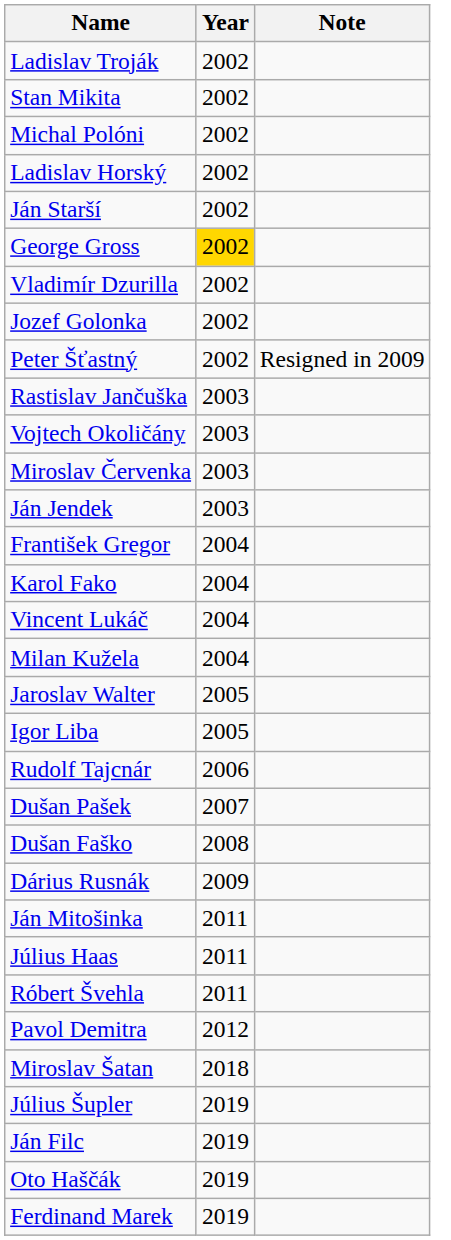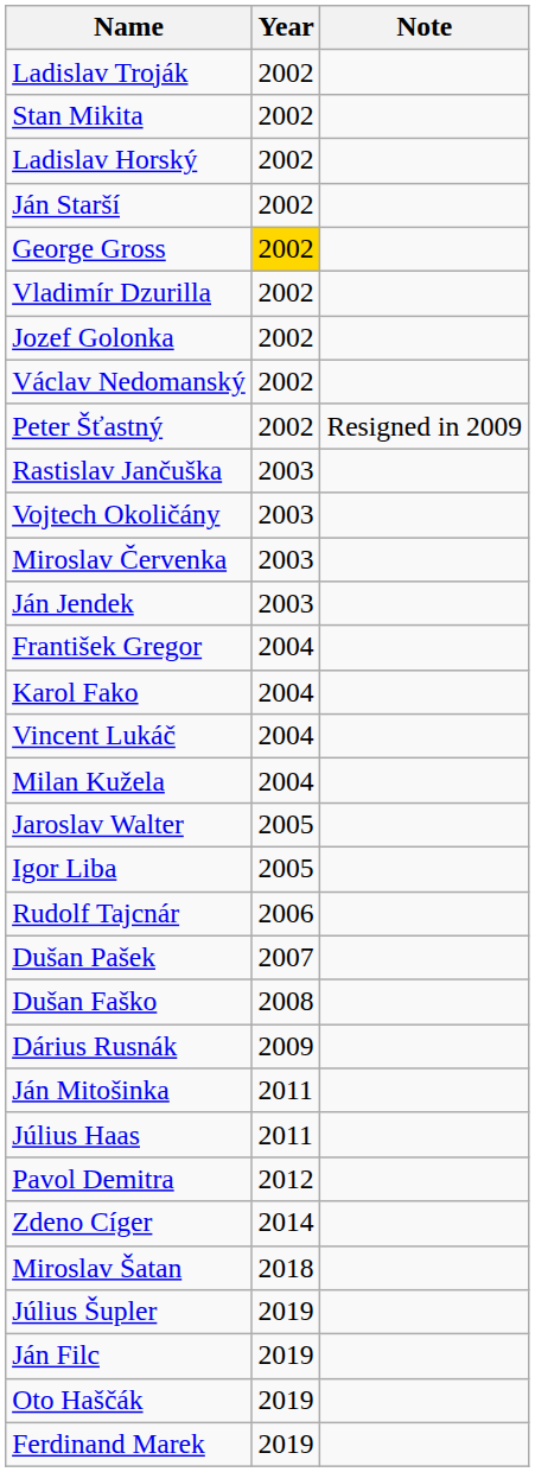 <table class="wikitable sortable">
 <tr>
 <th>Name</th>
 <th>Year</th>
 <th>Note</th>
 </tr>
 <tr>
 <td><a href='#'>Ladislav Troják</a></td>
 <td>2002</td>
 <td></td>
 </tr>
 <tr>
 <td><a href='#'>Stan Mikita</a></td>
-<td>2002</td>
-<td></td>
-</tr>
-<tr>
-<td><a href='#'>Michal Polóni</a></td>
 <td>2002</td>
 <td></td>
 </tr>
 <tr>
 <td><a href='#'>Ladislav Horský</a></td>
 <td>2002</td>
 <td></td>
 </tr>
 <tr>
 <td><a href='#'>Ján Starší</a></td>
 <td>2002</td>
 <td></td>
 </tr>
 <tr>
 <td><a href='#'>George Gross</a></td>
 <td style="background: gold;">2002</td>
 <td></td>
 </tr>
 <tr>
 <td><a href='#'>Vladimír Dzurilla</a></td>
 <td>2002</td>
 <td></td>
 </tr>
 <tr>
 <td><a href='#'>Jozef Golonka</a></td>
+<td>2002</td>
+<td></td>
+</tr>
+<tr>
+<td><a href='#'>Václav Nedomanský</a></td>
 <td>2002</td>
 <td></td>
 </tr>
 <tr>
 <td><a href='#'>Peter Šťastný</a></td>
 <td>2002</td>
 <td>Resigned in 2009</td>
 </tr>
 <tr>
 <td><a href='#'>Rastislav Jančuška</a></td>
 <td>2003</td>
 <td></td>
 </tr>
 <tr>
 <td><a href='#'>Vojtech Okoličány</a></td>
 <td>2003</td>
 <td></td>
 </tr>
 <tr>
 <td><a href='#'>Miroslav Červenka</a></td>
 <td>2003</td>
 <td></td>
 </tr>
 <tr>
 <td><a href='#'>Ján Jendek</a></td>
 <td>2003</td>
 <td></td>
 </tr>
 <tr>
 <td><a href='#'>František Gregor</a></td>
 <td>2004</td>
 <td></td>
 </tr>
 <tr>
 <td><a href='#'>Karol Fako</a></td>
 <td>2004</td>
 <td></td>
 </tr>
 <tr>
 <td><a href='#'>Vincent Lukáč</a></td>
 <td>2004</td>
 <td></td>
 </tr>
 <tr>
 <td><a href='#'>Milan Kužela</a></td>
 <td>2004</td>
 <td></td>
 </tr>
 <tr>
 <td><a href='#'>Jaroslav Walter</a></td>
 <td>2005</td>
 <td></td>
 </tr>
 <tr>
 <td><a href='#'>Igor Liba</a></td>
 <td>2005</td>
 <td></td>
 </tr>
 <tr>
 <td><a href='#'>Rudolf Tajcnár</a></td>
 <td>2006</td>
 <td></td>
 </tr>
 <tr>
 <td><a href='#'>Dušan Pašek</a></td>
 <td>2007</td>
 <td></td>
 </tr>
 <tr>
 <td><a href='#'>Dušan Faško</a></td>
 <td>2008</td>
 <td></td>
 </tr>
 <tr>
 <td><a href='#'>Dárius Rusnák</a></td>
 <td>2009</td>
 <td></td>
 </tr>
 <tr>
 <td><a href='#'>Ján Mitošinka</a></td>
 <td>2011</td>
 <td></td>
 </tr>
 <tr>
 <td><a href='#'>Július Haas</a></td>
 <td>2011</td>
 <td></td>
 </tr>
 <tr>
-<td><a href='#'>Róbert Švehla</a></td>
-<td>2011</td>
+<td><a href='#'>Pavol Demitra</a></td>
+<td>2012</td>
 <td></td>
 </tr>
 <tr>
-<td><a href='#'>Pavol Demitra</a></td>
-<td>2012</td>
+<td><a href='#'>Zdeno Cíger</a></td>
+<td>2014</td>
 <td></td>
 </tr>
 <tr>
 <td><a href='#'>Miroslav Šatan</a></td>
 <td>2018</td>
 <td></td>
 </tr>
 <tr>
 <td><a href='#'>Július Šupler</a></td>
 <td>2019</td>
 <td></td>
 </tr>
 <tr>
 <td><a href='#'>Ján Filc</a></td>
 <td>2019</td>
 <td></td>
 </tr>
 <tr>
 <td><a href='#'>Oto Haščák</a></td>
 <td>2019</td>
 <td></td>
 </tr>
 <tr>
 <td><a href='#'>Ferdinand Marek</a></td>
 <td>2019</td>
 <td></td>
 </tr>
 </table>
